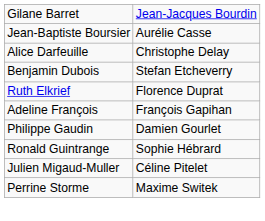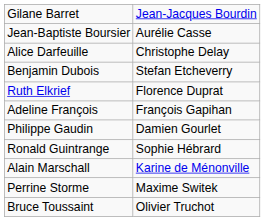 <table class="wikitable">
 <tr>
 <td>Gilane Barret</td>
 <td><a href='#'>Jean-Jacques Bourdin</a></td>
 </tr>
 <tr>
 <td>Jean-Baptiste Boursier</td>
 <td>Aurélie Casse</td>
 </tr>
 <tr>
 <td>Alice Darfeuille</td>
 <td>Christophe Delay</td>
 </tr>
 <tr>
 <td>Benjamin Dubois</td>
 <td>Stefan Etcheverry</td>
 </tr>
 <tr>
 <td><a href='#'>Ruth Elkrief</a></td>
 <td>Florence Duprat</td>
 </tr>
 <tr>
 <td>Adeline François</td>
 <td>François Gapihan</td>
 </tr>
 <tr>
 <td>Philippe Gaudin</td>
 <td>Damien Gourlet</td>
 </tr>
 <tr>
 <td>Ronald Guintrange</td>
 <td>Sophie Hébrard</td>
 </tr>
 <tr>
-<td>Julien Migaud-Muller</td>
-<td>Céline Pitelet</td>
+<td>Alain Marschall</td>
+<td><a href='#'>Karine de Ménonville</a></td>
 </tr>
 <tr>
 <td>Perrine Storme</td>
 <td>Maxime Switek</td>
 </tr>
+<tr>
+<td>Bruce Toussaint</td>
+<td>Olivier Truchot</td>
+</tr>
 </table>
